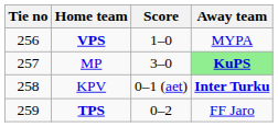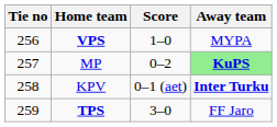 <table class="wikitable" style="text-align:center">
 <tr>
 <th>Tie no</th>
 <th>Home team</th>
 <th>Score</th>
 <th>Away team</th>
 </tr>
 <tr>
 <td>256</td>
 <td><strong><a href='#'>VPS</a></strong></td>
 <td>1–0</td>
 <td><a href='#'>MYPA</a></td>
 </tr>
 <tr>
 <td>257</td>
 <td><a href='#'>MP</a></td>
-<td>3–0</td>
+<td>0–2</td>
 <td style="background: lightgreen;"><strong><a href='#'>KuPS</a></strong></td>
 </tr>
 <tr>
 <td>258</td>
 <td><a href='#'>KPV</a></td>
 <td>0–1 (<a href='#'>aet</a>)</td>
 <td><strong><a href='#'>Inter Turku</a></strong></td>
 </tr>
 <tr>
 <td>259</td>
 <td><strong><a href='#'>TPS</a></strong></td>
-<td>0–2</td>
+<td>3–0</td>
 <td><a href='#'>FF Jaro</a></td>
 </tr>
 </table>
